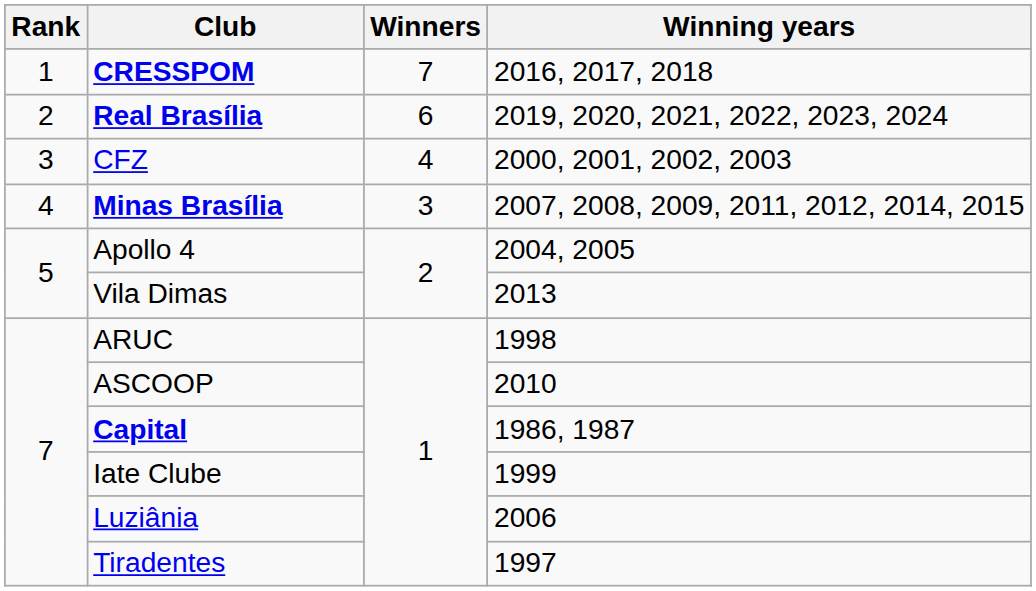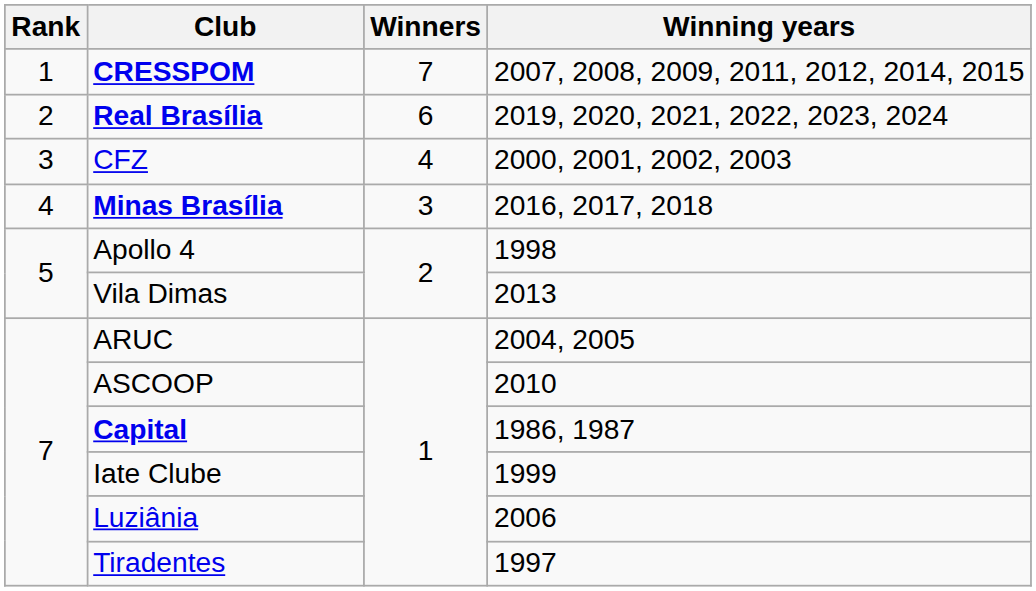 <table class="wikitable sortable">
 <tr>
 <th>Rank</th>
 <th style="width:150px">Club</th>
 <th>Winners</th>
 <th>Winning years</th>
 </tr>
 <tr>
 <td align=center>1</td>
 <td><strong><a href='#'>CRESSPOM</a></strong></td>
 <td align=center>7</td>
-<td>2016, 2017, 2018</td>
+<td>2007, 2008, 2009, 2011, 2012, 2014, 2015</td>
 </tr>
 <tr>
 <td align=center>2</td>
 <td><strong><a href='#'>Real Brasília</a></strong></td>
 <td align=center>6</td>
 <td>2019, 2020, 2021, 2022, 2023, 2024</td>
 </tr>
 <tr>
 <td align=center>3</td>
 <td><a href='#'>CFZ</a></td>
 <td align=center>4</td>
 <td>2000, 2001, 2002, 2003</td>
 </tr>
 <tr>
 <td align=center>4</td>
 <td><strong><a href='#'>Minas Brasília</a></strong></td>
 <td align=center>3</td>
-<td>2007, 2008, 2009, 2011, 2012, 2014, 2015</td>
+<td>2016, 2017, 2018</td>
 </tr>
 <tr>
 <td rowspan=2 align=center>5</td>
 <td>Apollo 4</td>
 <td rowspan=2 align=center>2</td>
-<td>2004, 2005</td>
+<td>1998</td>
 </tr>
 <tr>
 <td>Vila Dimas</td>
 <td>2013</td>
 </tr>
 <tr>
 <td rowspan=6 align=center>7</td>
 <td>ARUC</td>
 <td rowspan=6 align=center>1</td>
-<td>1998</td>
+<td>2004, 2005</td>
 </tr>
 <tr>
 <td>ASCOOP</td>
 <td>2010</td>
 </tr>
 <tr>
 <td><strong><a href='#'>Capital</a></strong></td>
 <td>1986, 1987</td>
 </tr>
 <tr>
 <td>Iate Clube</td>
 <td>1999</td>
 </tr>
 <tr>
 <td><a href='#'>Luziânia</a></td>
 <td>2006</td>
 </tr>
 <tr>
 <td><a href='#'>Tiradentes</a></td>
 <td>1997</td>
 </tr>
 </table>
